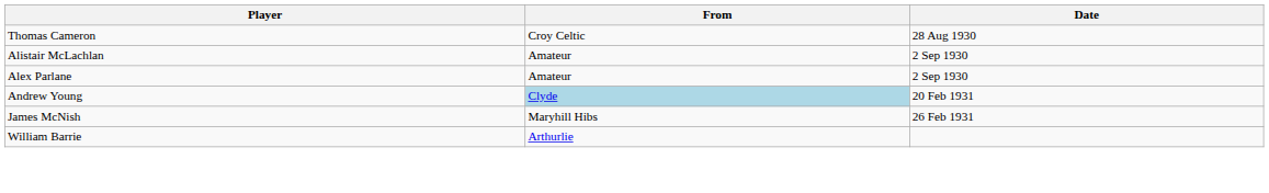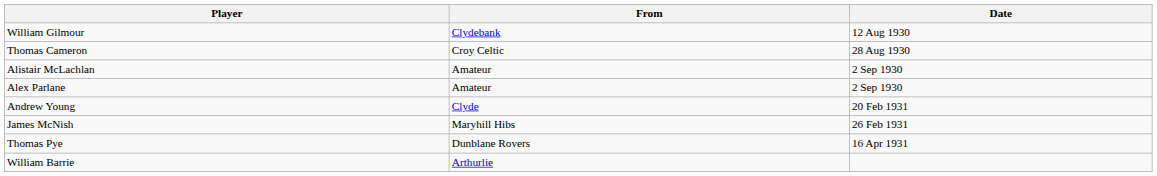 <table class="wikitable" style="text-align:center; font-size:95%;width:98%; text-align:left">
 <tr>
 <th>Player</th>
 <th>From</th>
 <th>Date</th>
+</tr>
+<tr>
+<td> William Gilmour</td>
+<td> <a href='#'>Clydebank</a></td>
+<td>12 Aug 1930</td>
 </tr>
 <tr>
 <td> Thomas Cameron</td>
 <td> Croy Celtic</td>
 <td>28 Aug 1930</td>
 </tr>
 <tr>
 <td> Alistair McLachlan</td>
 <td> Amateur</td>
 <td>2 Sep 1930</td>
 </tr>
 <tr>
 <td> Alex Parlane</td>
 <td> Amateur</td>
 <td>2 Sep 1930</td>
 </tr>
 <tr>
 <td> Andrew Young</td>
-<td style="background: lightblue;"> <a href='#'>Clyde</a></td>
+<td> <a href='#'>Clyde</a></td>
 <td>20 Feb 1931</td>
 </tr>
 <tr>
 <td> James McNish</td>
 <td> Maryhill Hibs</td>
 <td>26 Feb 1931</td>
 </tr>
 <tr>
+<td> Thomas Pye</td>
+<td> Dunblane Rovers</td>
+<td>16 Apr 1931</td>
+</tr>
+<tr>
 <td> William Barrie</td>
 <td> <a href='#'>Arthurlie</a></td>
 <td></td>
 </tr>
 </table>
